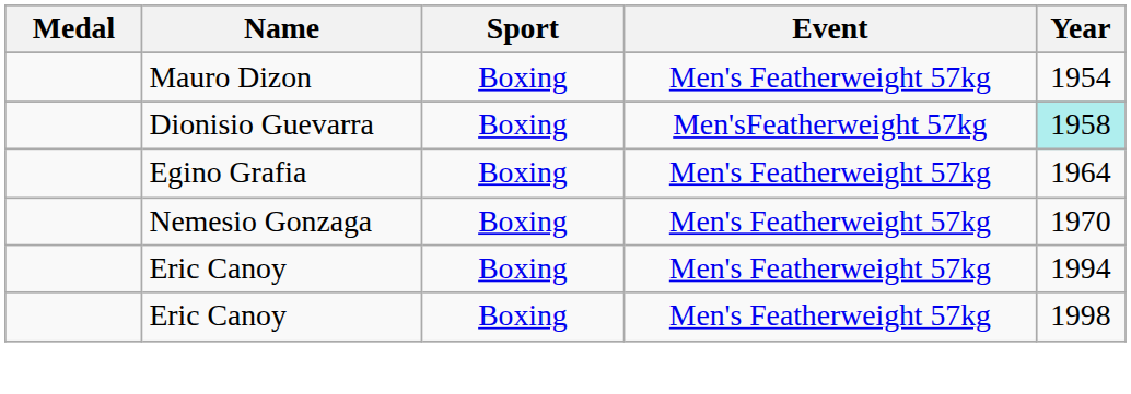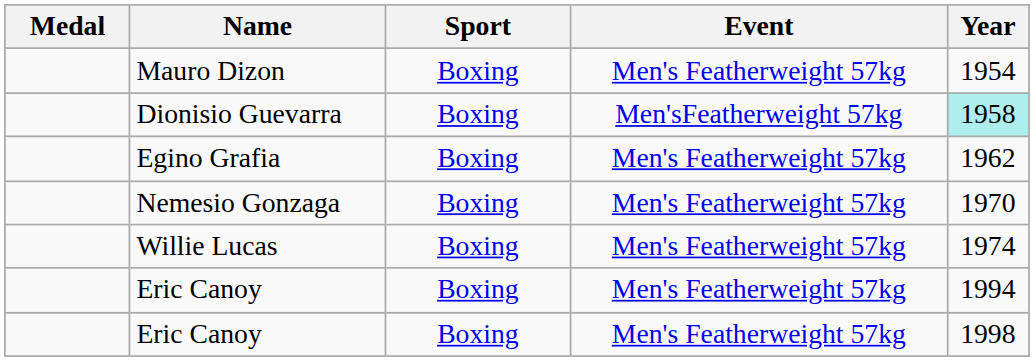 <table class="wikitable"  style="font-size:100%;  text-align:center;">
 <tr>
 <th width="65">Medal</th>
 <th width="140">Name</th>
 <th width="100">Sport</th>
 <th width="210">Event</th>
 <th width="40">Year</th>
 </tr>
 <tr>
 <td></td>
 <td align=left>Mauro Dizon</td>
 <td><a href='#'>Boxing</a></td>
 <td><a href='#'>Men's Featherweight 57kg</a></td>
 <td>1954</td>
 </tr>
 <tr>
 <td></td>
 <td align=left>Dionisio Guevarra</td>
 <td><a href='#'>Boxing</a></td>
 <td><a href='#'>Men'sFeatherweight 57kg</a></td>
 <td style="background: paleturquoise;">1958</td>
 </tr>
 <tr>
 <td></td>
 <td align=left>Egino Grafia</td>
 <td><a href='#'>Boxing</a></td>
 <td><a href='#'>Men's Featherweight 57kg</a></td>
-<td>1964</td>
+<td>1962</td>
 </tr>
 <tr>
 <td></td>
 <td align=left>Nemesio Gonzaga</td>
 <td><a href='#'>Boxing</a></td>
 <td><a href='#'>Men's Featherweight 57kg</a></td>
 <td>1970</td>
+</tr>
+<tr>
+<td></td>
+<td align=left>Willie Lucas</td>
+<td><a href='#'>Boxing</a></td>
+<td><a href='#'>Men's Featherweight 57kg</a></td>
+<td>1974</td>
 </tr>
 <tr>
 <td></td>
 <td align=left>Eric Canoy</td>
 <td><a href='#'>Boxing</a></td>
 <td><a href='#'>Men's Featherweight 57kg</a></td>
 <td>1994</td>
 </tr>
 <tr>
 <td></td>
 <td align=left>Eric Canoy</td>
 <td><a href='#'>Boxing</a></td>
 <td><a href='#'>Men's Featherweight 57kg</a></td>
 <td>1998</td>
 </tr>
 </table>
